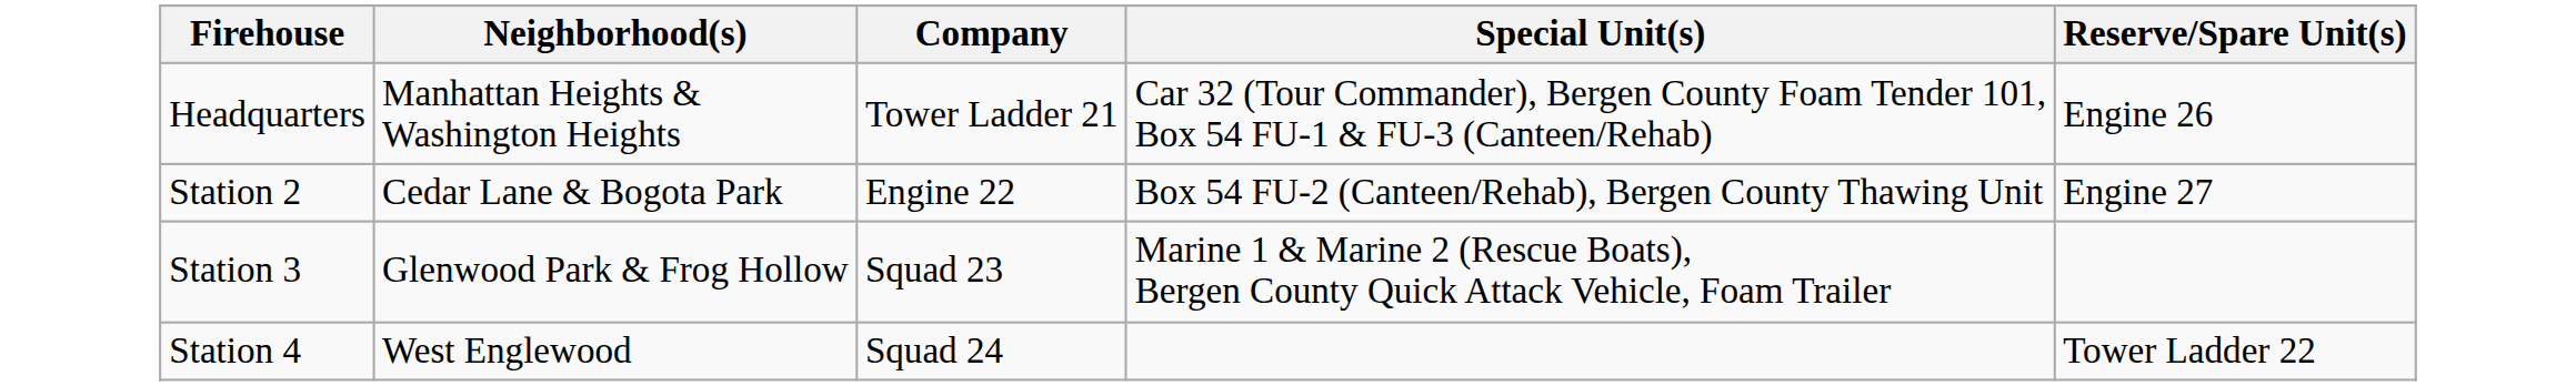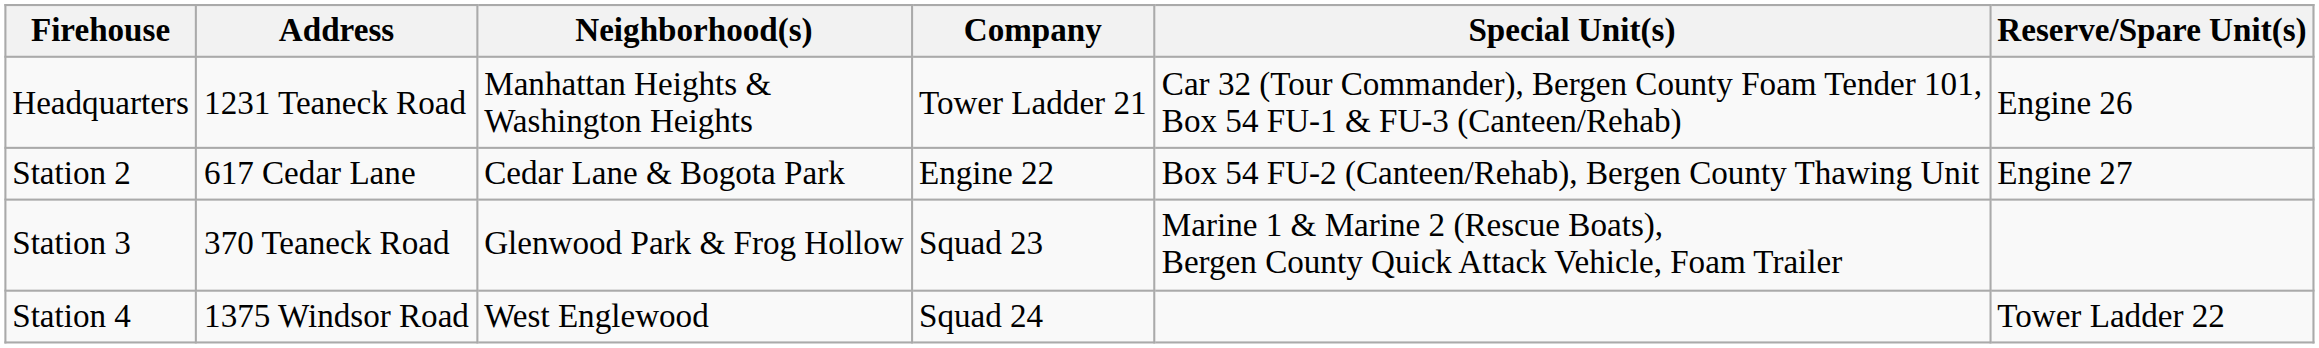 <table class="wikitable" style="margin-left: auto; margin-right: auto; border: none;">
 <tr>
 <th>Firehouse</th>
+<th>Address</th>
 <th>Neighborhood(s)</th>
 <th>Company</th>
 <th>Special Unit(s)</th>
 <th>Reserve/Spare Unit(s)</th>
 </tr>
 <tr>
 <td>Headquarters</td>
+<td>1231 Teaneck Road</td>
 <td>Manhattan Heights &<br>Washington Heights</td>
 <td>Tower Ladder 21</td>
 <td>Car 32 (Tour Commander), Bergen County Foam Tender 101,<br>Box 54 FU-1 & FU-3 (Canteen/Rehab)</td>
 <td>Engine 26</td>
 </tr>
 <tr>
 <td>Station 2</td>
+<td>617 Cedar Lane</td>
 <td>Cedar Lane & Bogota Park</td>
 <td>Engine 22</td>
 <td>Box 54 FU-2 (Canteen/Rehab), Bergen County Thawing Unit</td>
 <td>Engine 27</td>
 </tr>
 <tr>
 <td>Station 3</td>
+<td>370 Teaneck Road</td>
 <td>Glenwood Park & Frog Hollow</td>
 <td>Squad 23</td>
 <td>Marine 1 & Marine 2 (Rescue Boats),<br>Bergen County Quick Attack Vehicle, Foam Trailer</td>
 <td></td>
 </tr>
 <tr>
 <td>Station 4</td>
+<td>1375 Windsor Road</td>
 <td>West Englewood</td>
 <td>Squad 24</td>
 <td></td>
 <td>Tower Ladder 22</td>
 </tr>
 </table>
